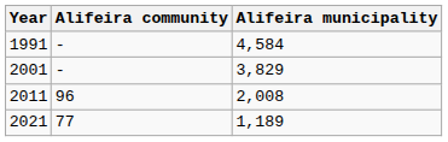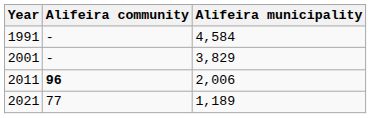 <table class=wikitable>
 <tr>
 <th>Year</th>
 <th>Alifeira community</th>
 <th>Alifeira municipality</th>
 </tr>
 <tr>
 <td>1991</td>
 <td>-</td>
 <td>4,584</td>
 </tr>
 <tr>
 <td>2001</td>
 <td>-</td>
 <td>3,829</td>
 </tr>
 <tr>
 <td>2011</td>
-<td>96</td>
-<td>2,008</td>
+<td><strong>96</strong></td>
+<td>2,006</td>
 </tr>
 <tr>
 <td>2021</td>
 <td>77</td>
 <td>1,189</td>
 </tr>
 </table>
